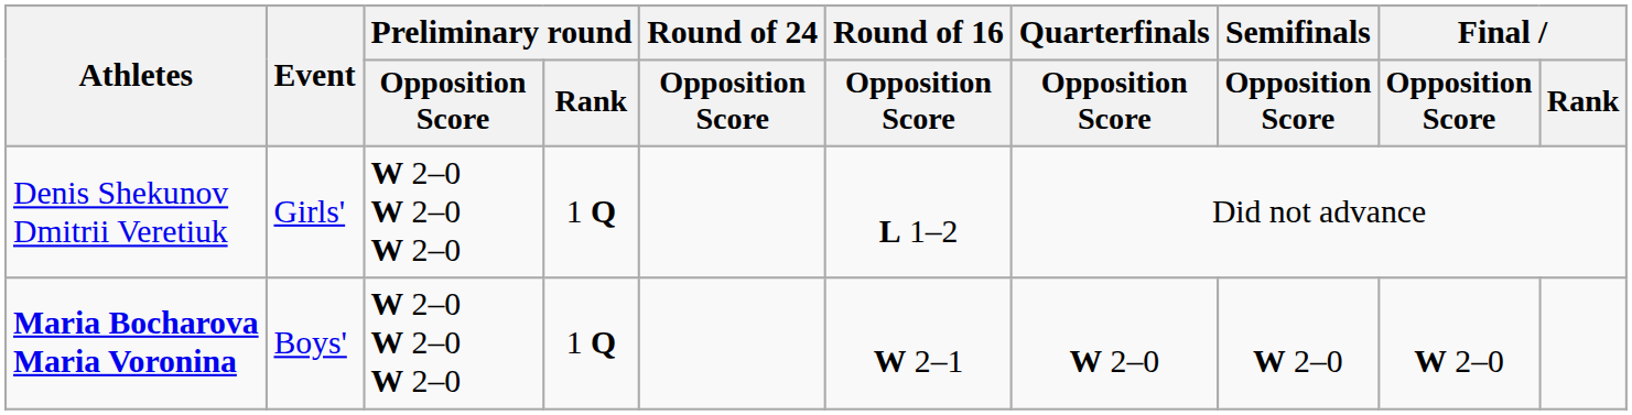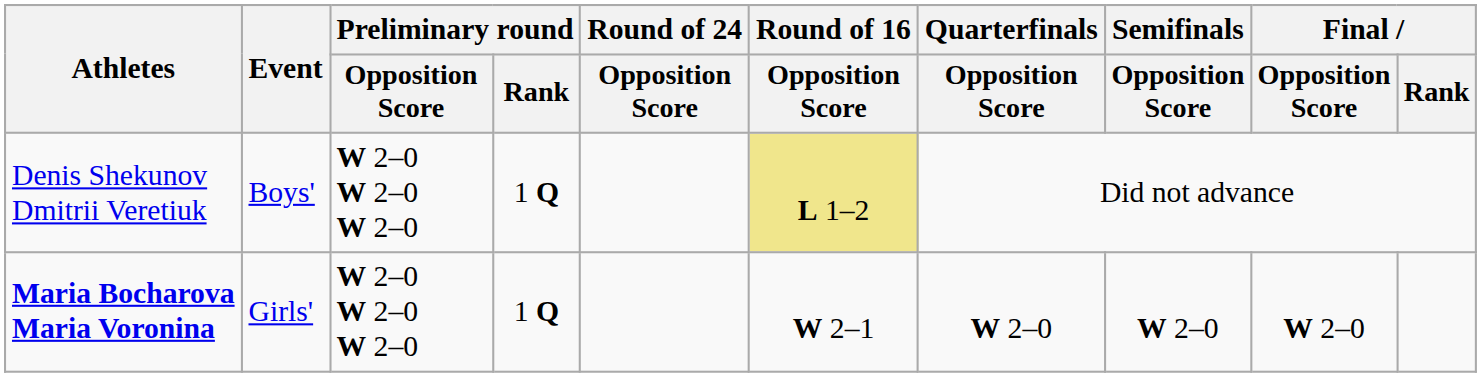 <table class=wikitable style="text-align:center;font-size:90%">
 <tr>
 <th rowspan=2>Athletes</th>
 <th rowspan=2>Event</th>
 <th colspan=2>Preliminary round</th>
 <th>Round of 24</th>
 <th>Round of 16</th>
 <th>Quarterfinals</th>
 <th>Semifinals</th>
 <th colspan=2>Final / </th>
 </tr>
 <tr style="font-size:95%">
 <th>Opposition<br>Score</th>
 <th>Rank</th>
 <th>Opposition<br>Score</th>
 <th>Opposition<br>Score</th>
 <th>Opposition<br>Score</th>
 <th>Opposition<br>Score</th>
 <th>Opposition<br>Score</th>
 <th>Rank</th>
 </tr>
 <tr>
 <td align=left><a href='#'>Denis Shekunov</a><br><a href='#'>Dmitrii Veretiuk</a></td>
-<td align=left><a href='#'>Girls'</a></td>
+<td align=left><a href='#'>Boys'</a></td>
 <td align=left> <strong>W</strong> 2–0<br> <strong>W</strong> 2–0<br> <strong>W</strong> 2–0</td>
 <td>1 <strong>Q</strong></td>
 <td></td>
-<td><br><strong>L</strong> 1–2</td>
+<td style="background: khaki;"><br><strong>L</strong> 1–2</td>
 <td colspan=4>Did not advance</td>
 </tr>
 <tr>
 <td align=left><strong><a href='#'>Maria Bocharova</a><br><a href='#'>Maria Voronina</a></strong></td>
-<td align=left><a href='#'>Boys'</a></td>
+<td align=left><a href='#'>Girls'</a></td>
 <td align=left> <strong>W</strong> 2–0<br> <strong>W</strong> 2–0<br> <strong>W</strong> 2–0</td>
 <td>1 <strong>Q</strong></td>
 <td></td>
 <td><br><strong>W</strong> 2–1</td>
 <td><br><strong>W</strong> 2–0</td>
 <td><br><strong>W</strong> 2–0</td>
 <td><br><strong>W</strong> 2–0</td>
 <td></td>
 </tr>
 </table>
